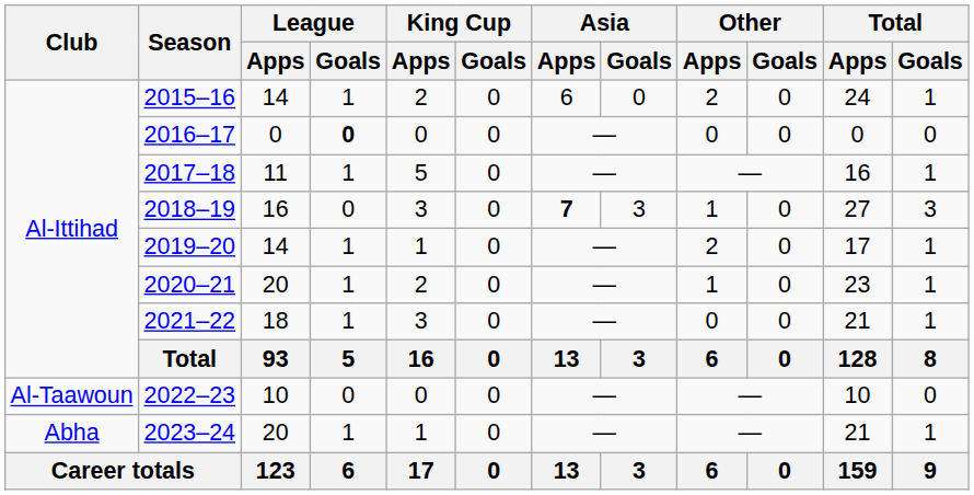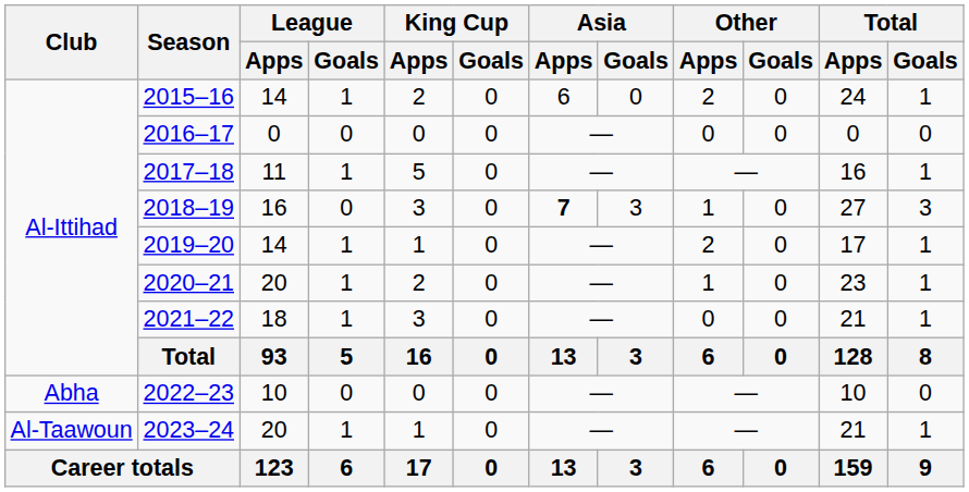 <table class="wikitable" style="text-align: center">
 <tr>
 <th rowspan=2>Club</th>
 <th rowspan=2>Season</th>
 <th colspan=2>League</th>
 <th colspan=2>King Cup</th>
 <th colspan=2>Asia</th>
 <th colspan=2>Other</th>
 <th colspan=2>Total</th>
 </tr>
 <tr>
 <th>Apps</th>
 <th>Goals</th>
 <th>Apps</th>
 <th>Goals</th>
 <th>Apps</th>
 <th>Goals</th>
 <th>Apps</th>
 <th>Goals</th>
 <th>Apps</th>
 <th>Goals</th>
 </tr>
 <tr>
 <td rowspan=8><a href='#'>Al-Ittihad</a></td>
 <td><a href='#'>2015–16</a></td>
 <td>14</td>
 <td>1</td>
 <td>2</td>
 <td>0</td>
 <td>6</td>
 <td>0</td>
 <td>2</td>
 <td>0</td>
 <td>24</td>
 <td>1</td>
 </tr>
 <tr>
 <td><a href='#'>2016–17</a></td>
 <td>0</td>
-<td><strong>0</strong></td>
+<td>0</td>
 <td>0</td>
 <td>0</td>
 <td colspan=2>—</td>
 <td>0</td>
 <td>0</td>
 <td>0</td>
 <td>0</td>
 </tr>
 <tr>
 <td><a href='#'>2017–18</a></td>
 <td>11</td>
 <td>1</td>
 <td>5</td>
 <td>0</td>
 <td colspan=2>—</td>
 <td colspan=2>—</td>
 <td>16</td>
 <td>1</td>
 </tr>
 <tr>
 <td><a href='#'>2018–19</a></td>
 <td>16</td>
 <td>0</td>
 <td>3</td>
 <td>0</td>
 <td><strong>7</strong></td>
 <td>3</td>
 <td>1</td>
 <td>0</td>
 <td>27</td>
 <td>3</td>
 </tr>
 <tr>
 <td><a href='#'>2019–20</a></td>
 <td>14</td>
 <td>1</td>
 <td>1</td>
 <td>0</td>
 <td colspan=2>—</td>
 <td>2</td>
 <td>0</td>
 <td>17</td>
 <td>1</td>
 </tr>
 <tr>
 <td><a href='#'>2020–21</a></td>
 <td>20</td>
 <td>1</td>
 <td>2</td>
 <td>0</td>
 <td colspan=2>—</td>
 <td>1</td>
 <td>0</td>
 <td>23</td>
 <td>1</td>
 </tr>
 <tr>
 <td><a href='#'>2021–22</a></td>
 <td>18</td>
 <td>1</td>
 <td>3</td>
 <td>0</td>
 <td colspan=2>—</td>
 <td>0</td>
 <td>0</td>
 <td>21</td>
 <td>1</td>
 </tr>
 <tr>
 <th>Total</th>
 <th>93</th>
 <th>5</th>
 <th>16</th>
 <th>0</th>
 <th>13</th>
 <th>3</th>
 <th>6</th>
 <th>0</th>
 <th>128</th>
 <th>8</th>
 </tr>
 <tr>
-<td rowspan=1><a href='#'>Al-Taawoun</a></td>
+<td rowspan=1><a href='#'>Abha</a></td>
 <td><a href='#'>2022–23</a></td>
 <td>10</td>
 <td>0</td>
 <td>0</td>
 <td>0</td>
 <td colspan=2>—</td>
 <td colspan=2>—</td>
 <td>10</td>
 <td>0</td>
 </tr>
 <tr>
-<td rowspan=1><a href='#'>Abha</a></td>
+<td rowspan=1><a href='#'>Al-Taawoun</a></td>
 <td><a href='#'>2023–24</a></td>
 <td>20</td>
 <td>1</td>
 <td>1</td>
 <td>0</td>
 <td colspan=2>—</td>
 <td colspan=2>—</td>
 <td>21</td>
 <td>1</td>
 </tr>
 <tr>
 <th colspan=2>Career totals</th>
 <th>123</th>
 <th>6</th>
 <th>17</th>
 <th>0</th>
 <th>13</th>
 <th>3</th>
 <th>6</th>
 <th>0</th>
 <th>159</th>
 <th>9</th>
 </tr>
 </table>
